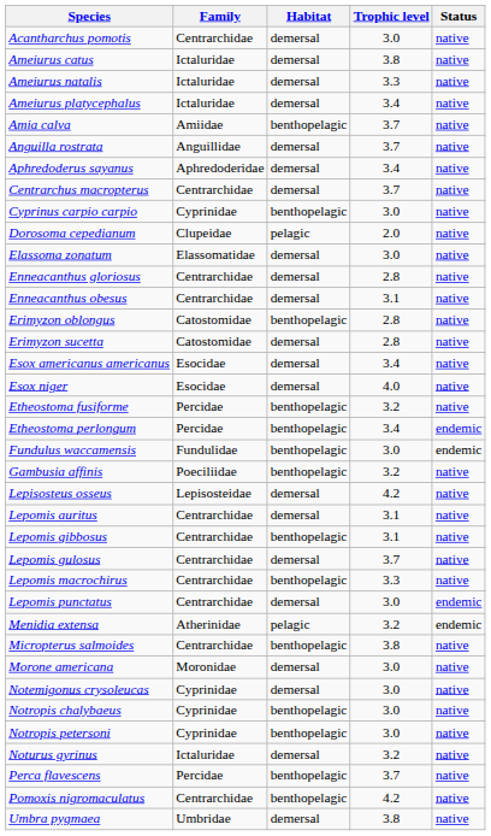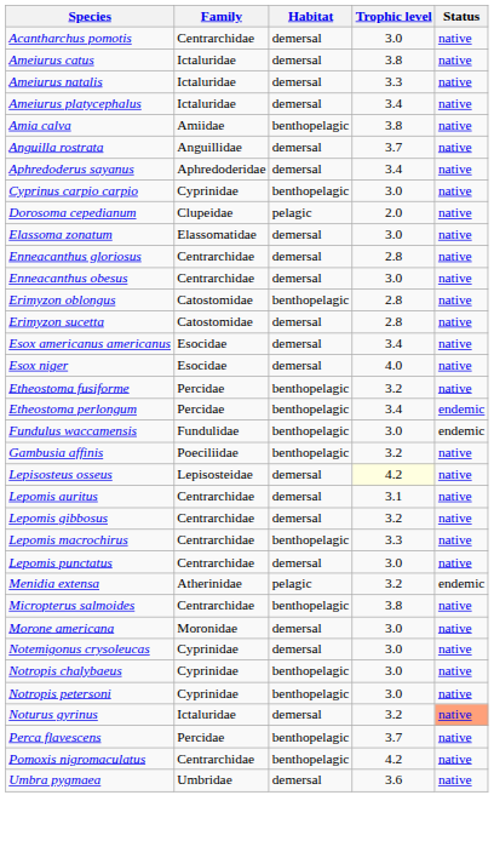 <table class="wikitable sortable"  style="margin: 1em auto 1em auto;">
 <tr>
 <th><a href='#'>Species</a></th>
 <th><a href='#'>Family</a></th>
 <th><a href='#'>Habitat</a></th>
 <th><a href='#'>Trophic level</a></th>
 <th>Status</th>
 </tr>
 <tr>
 <td><em><a href='#'>Acantharchus pomotis</a></em></td>
 <td>Centrarchidae</td>
 <td>demersal</td>
 <td align="center">3.0</td>
 <td><a href='#'>native</a></td>
 </tr>
 <tr>
 <td><em><a href='#'>Ameiurus catus</a></em></td>
 <td>Ictaluridae</td>
 <td>demersal</td>
 <td align="center">3.8</td>
 <td><a href='#'>native</a></td>
 </tr>
 <tr>
 <td><em><a href='#'>Ameiurus natalis</a></em></td>
 <td>Ictaluridae</td>
 <td>demersal</td>
 <td align="center">3.3</td>
 <td><a href='#'>native</a></td>
 </tr>
 <tr>
 <td><em><a href='#'>Ameiurus platycephalus</a></em></td>
 <td>Ictaluridae</td>
 <td>demersal</td>
 <td align="center">3.4</td>
 <td><a href='#'>native</a></td>
 </tr>
 <tr>
 <td><em><a href='#'>Amia calva</a></em></td>
 <td>Amiidae</td>
 <td>benthopelagic</td>
-<td align="center">3.7</td>
+<td align="center">3.8</td>
 <td><a href='#'>native</a></td>
 </tr>
 <tr>
 <td><em><a href='#'>Anguilla rostrata</a></em></td>
 <td>Anguillidae</td>
 <td>demersal</td>
 <td align="center">3.7</td>
 <td><a href='#'>native</a></td>
 </tr>
 <tr>
 <td><em><a href='#'>Aphredoderus sayanus</a></em></td>
 <td>Aphredoderidae</td>
 <td>demersal</td>
 <td align="center">3.4</td>
-<td><a href='#'>native</a></td>
-</tr>
-<tr>
-<td><em><a href='#'>Centrarchus macropterus</a></em></td>
-<td>Centrarchidae</td>
-<td>demersal</td>
-<td align="center">3.7</td>
 <td><a href='#'>native</a></td>
 </tr>
 <tr>
 <td><em><a href='#'>Cyprinus carpio carpio</a></em></td>
 <td>Cyprinidae</td>
 <td>benthopelagic</td>
 <td align="center">3.0</td>
 <td><a href='#'>native</a></td>
 </tr>
 <tr>
 <td><em><a href='#'>Dorosoma cepedianum</a></em></td>
 <td>Clupeidae</td>
 <td>pelagic</td>
 <td align="center">2.0</td>
 <td><a href='#'>native</a></td>
 </tr>
 <tr>
 <td><em><a href='#'>Elassoma zonatum</a></em></td>
 <td>Elassomatidae</td>
 <td>demersal</td>
 <td align="center">3.0</td>
 <td><a href='#'>native</a></td>
 </tr>
 <tr>
 <td><em><a href='#'>Enneacanthus gloriosus</a></em></td>
 <td>Centrarchidae</td>
 <td>demersal</td>
 <td align="center">2.8</td>
 <td><a href='#'>native</a></td>
 </tr>
 <tr>
 <td><em><a href='#'>Enneacanthus obesus</a></em></td>
 <td>Centrarchidae</td>
 <td>demersal</td>
-<td align="center">3.1</td>
+<td align="center">3.0</td>
 <td><a href='#'>native</a></td>
 </tr>
 <tr>
 <td><em><a href='#'>Erimyzon oblongus</a></em></td>
 <td>Catostomidae</td>
 <td>benthopelagic</td>
 <td align="center">2.8</td>
 <td><a href='#'>native</a></td>
 </tr>
 <tr>
 <td><em><a href='#'>Erimyzon sucetta</a></em></td>
 <td>Catostomidae</td>
 <td>demersal</td>
 <td align="center">2.8</td>
 <td><a href='#'>native</a></td>
 </tr>
 <tr>
 <td><em><a href='#'>Esox americanus americanus</a></em></td>
 <td>Esocidae</td>
 <td>demersal</td>
 <td align="center">3.4</td>
 <td><a href='#'>native</a></td>
 </tr>
 <tr>
 <td><em><a href='#'>Esox niger</a></em></td>
 <td>Esocidae</td>
 <td>demersal</td>
 <td align="center">4.0</td>
 <td><a href='#'>native</a></td>
 </tr>
 <tr>
 <td><em><a href='#'>Etheostoma fusiforme</a></em></td>
 <td>Percidae</td>
 <td>benthopelagic</td>
 <td align="center">3.2</td>
 <td><a href='#'>native</a></td>
 </tr>
 <tr>
 <td><em><a href='#'>Etheostoma perlongum</a></em></td>
 <td>Percidae</td>
 <td>benthopelagic</td>
 <td align="center">3.4</td>
 <td><a href='#'>endemic</a></td>
 </tr>
 <tr>
 <td><em><a href='#'>Fundulus waccamensis</a></em></td>
 <td>Fundulidae</td>
 <td>benthopelagic</td>
 <td align="center">3.0</td>
 <td>endemic</td>
 </tr>
 <tr>
 <td><em><a href='#'>Gambusia affinis</a></em></td>
 <td>Poeciliidae</td>
 <td>benthopelagic</td>
 <td align="center">3.2</td>
 <td><a href='#'>native</a></td>
 </tr>
 <tr>
 <td><em><a href='#'>Lepisosteus osseus</a></em></td>
 <td>Lepisosteidae</td>
 <td>demersal</td>
-<td align="center">4.2</td>
+<td align="center" style="background: lightyellow;">4.2</td>
 <td><a href='#'>native</a></td>
 </tr>
 <tr>
 <td><em><a href='#'>Lepomis auritus</a></em></td>
 <td>Centrarchidae</td>
 <td>demersal</td>
 <td align="center">3.1</td>
 <td><a href='#'>native</a></td>
 </tr>
 <tr>
 <td><em><a href='#'>Lepomis gibbosus</a></em></td>
 <td>Centrarchidae</td>
-<td>benthopelagic</td>
-<td align="center">3.1</td>
-<td><a href='#'>native</a></td>
-</tr>
-<tr>
-<td><em><a href='#'>Lepomis gulosus</a></em></td>
-<td>Centrarchidae</td>
 <td>demersal</td>
-<td align="center">3.7</td>
+<td align="center">3.2</td>
 <td><a href='#'>native</a></td>
 </tr>
 <tr>
 <td><em><a href='#'>Lepomis macrochirus</a></em></td>
 <td>Centrarchidae</td>
 <td>benthopelagic</td>
 <td align="center">3.3</td>
 <td><a href='#'>native</a></td>
 </tr>
 <tr>
 <td><em><a href='#'>Lepomis punctatus</a></em></td>
 <td>Centrarchidae</td>
 <td>demersal</td>
 <td align="center">3.0</td>
-<td><a href='#'>endemic</a></td>
+<td><a href='#'>native</a></td>
 </tr>
 <tr>
 <td><em><a href='#'>Menidia extensa</a></em></td>
 <td>Atherinidae</td>
 <td>pelagic</td>
 <td align="center">3.2</td>
 <td>endemic</td>
 </tr>
 <tr>
 <td><em><a href='#'>Micropterus salmoides</a></em></td>
 <td>Centrarchidae</td>
 <td>benthopelagic</td>
 <td align="center">3.8</td>
 <td><a href='#'>native</a></td>
 </tr>
 <tr>
 <td><em><a href='#'>Morone americana</a></em></td>
 <td>Moronidae</td>
 <td>demersal</td>
 <td align="center">3.0</td>
 <td><a href='#'>native</a></td>
 </tr>
 <tr>
 <td><em><a href='#'>Notemigonus crysoleucas</a></em></td>
 <td>Cyprinidae</td>
 <td>demersal</td>
 <td align="center">3.0</td>
 <td><a href='#'>native</a></td>
 </tr>
 <tr>
 <td><em><a href='#'>Notropis chalybaeus</a></em></td>
 <td>Cyprinidae</td>
 <td>benthopelagic</td>
 <td align="center">3.0</td>
 <td><a href='#'>native</a></td>
 </tr>
 <tr>
 <td><em><a href='#'>Notropis petersoni</a></em></td>
 <td>Cyprinidae</td>
 <td>benthopelagic</td>
 <td align="center">3.0</td>
 <td><a href='#'>native</a></td>
 </tr>
 <tr>
 <td><em><a href='#'>Noturus gyrinus</a></em></td>
 <td>Ictaluridae</td>
 <td>demersal</td>
 <td align="center">3.2</td>
-<td><a href='#'>native</a></td>
+<td style="background: lightsalmon;"><a href='#'>native</a></td>
 </tr>
 <tr>
 <td><em><a href='#'>Perca flavescens</a></em></td>
 <td>Percidae</td>
 <td>benthopelagic</td>
 <td align="center">3.7</td>
 <td><a href='#'>native</a></td>
 </tr>
 <tr>
 <td><em><a href='#'>Pomoxis nigromaculatus</a></em></td>
 <td>Centrarchidae</td>
 <td>benthopelagic</td>
 <td align="center">4.2</td>
 <td><a href='#'>native</a></td>
 </tr>
 <tr>
 <td><em><a href='#'>Umbra pygmaea</a></em></td>
 <td>Umbridae</td>
 <td>demersal</td>
-<td align="center">3.8</td>
+<td align="center">3.6</td>
 <td><a href='#'>native</a></td>
 </tr>
 </table>
